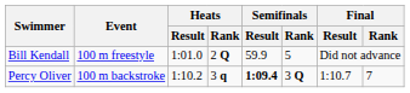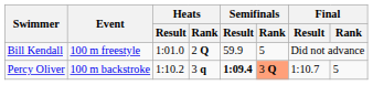 <table class=wikitable style="font-size:90%">
 <tr>
 <th rowspan=2>Swimmer</th>
 <th rowspan=2>Event</th>
 <th colspan=2>Heats</th>
 <th colspan=2>Semifinals</th>
 <th colspan=2>Final</th>
 </tr>
 <tr>
 <th>Result</th>
 <th>Rank</th>
 <th>Result</th>
 <th>Rank</th>
 <th>Result</th>
 <th>Rank</th>
 </tr>
 <tr>
 <td align=left><a href='#'>Bill Kendall</a></td>
 <td align=left><a href='#'>100 m freestyle</a></td>
 <td>1:01.0</td>
 <td>2 <strong>Q</strong></td>
 <td>59.9</td>
 <td>5</td>
 <td align=center colspan=2>Did not advance</td>
 </tr>
 <tr>
 <td align=left><a href='#'>Percy Oliver</a></td>
 <td align=left rowspan=2><a href='#'>100 m backstroke</a></td>
 <td>1:10.2</td>
 <td>3 <strong>q</strong></td>
 <td><strong>1:09.4</strong></td>
-<td>3 <strong>Q</strong></td>
+<td style="background: lightsalmon;">3 <strong>Q</strong></td>
 <td>1:10.7</td>
-<td>7</td>
+<td>5</td>
 </tr>
 </table>
